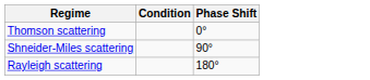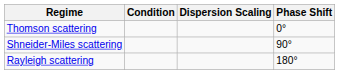 <table class="wikitable">
 <tr>
 <th>Regime</th>
 <th>Condition</th>
+<th>Dispersion Scaling</th>
 <th>Phase Shift</th>
 </tr>
 <tr>
 <td><a href='#'>Thomson scattering</a></td>
+<td></td>
 <td></td>
 <td>0°</td>
 </tr>
 <tr>
 <td><a href='#'>Shneider-Miles scattering</a></td>
 <td></td>
+<td></td>
 <td>90°</td>
 </tr>
 <tr>
 <td><a href='#'>Rayleigh scattering</a></td>
 <td></td>
+<td></td>
 <td>180°</td>
 </tr>
 </table>
